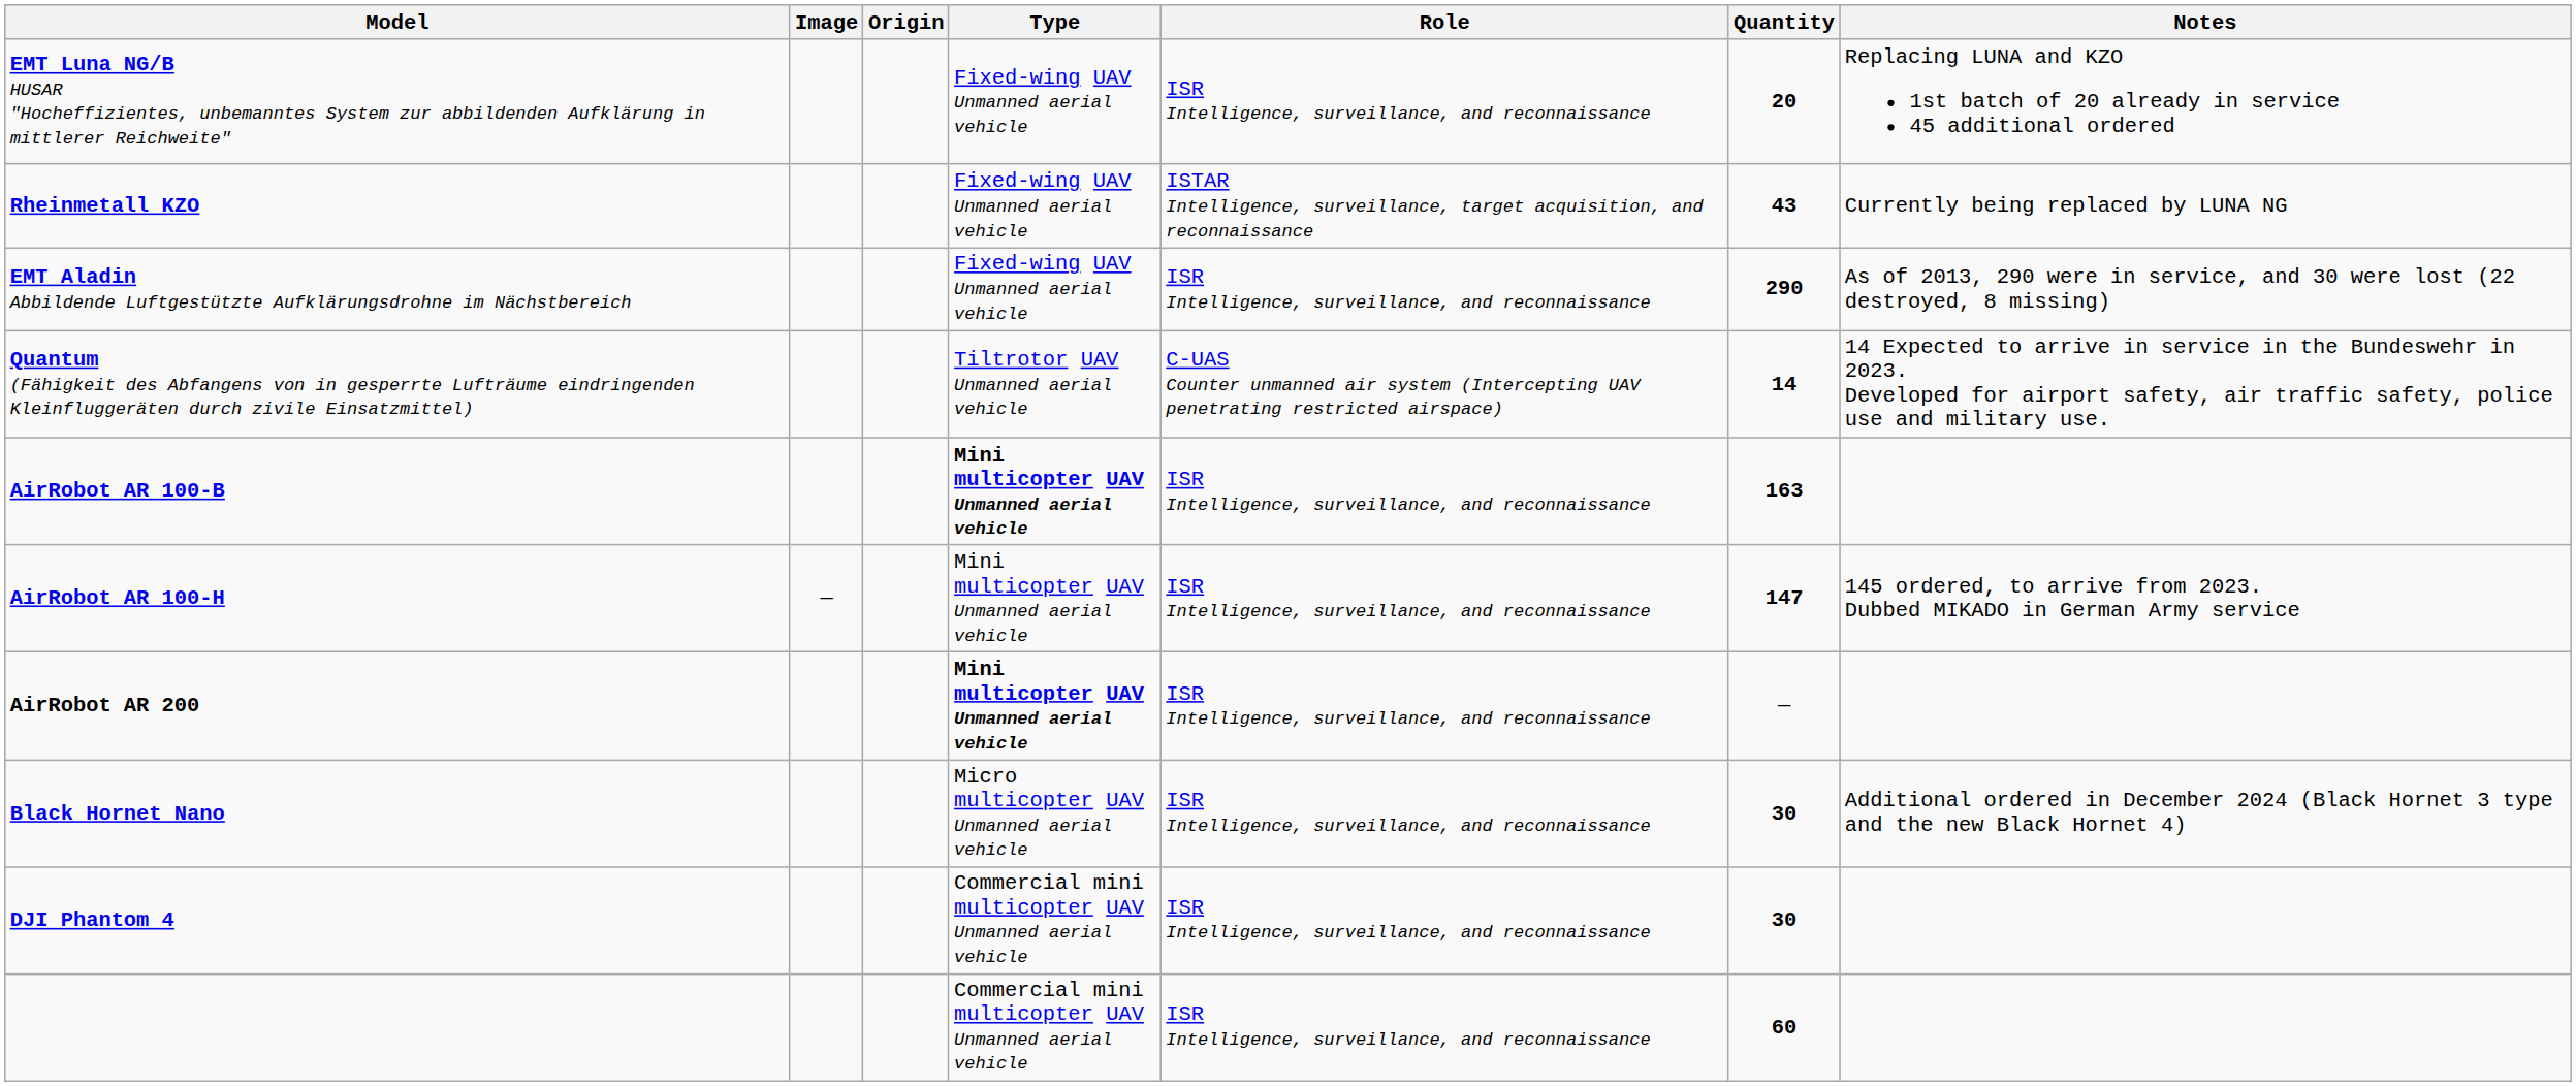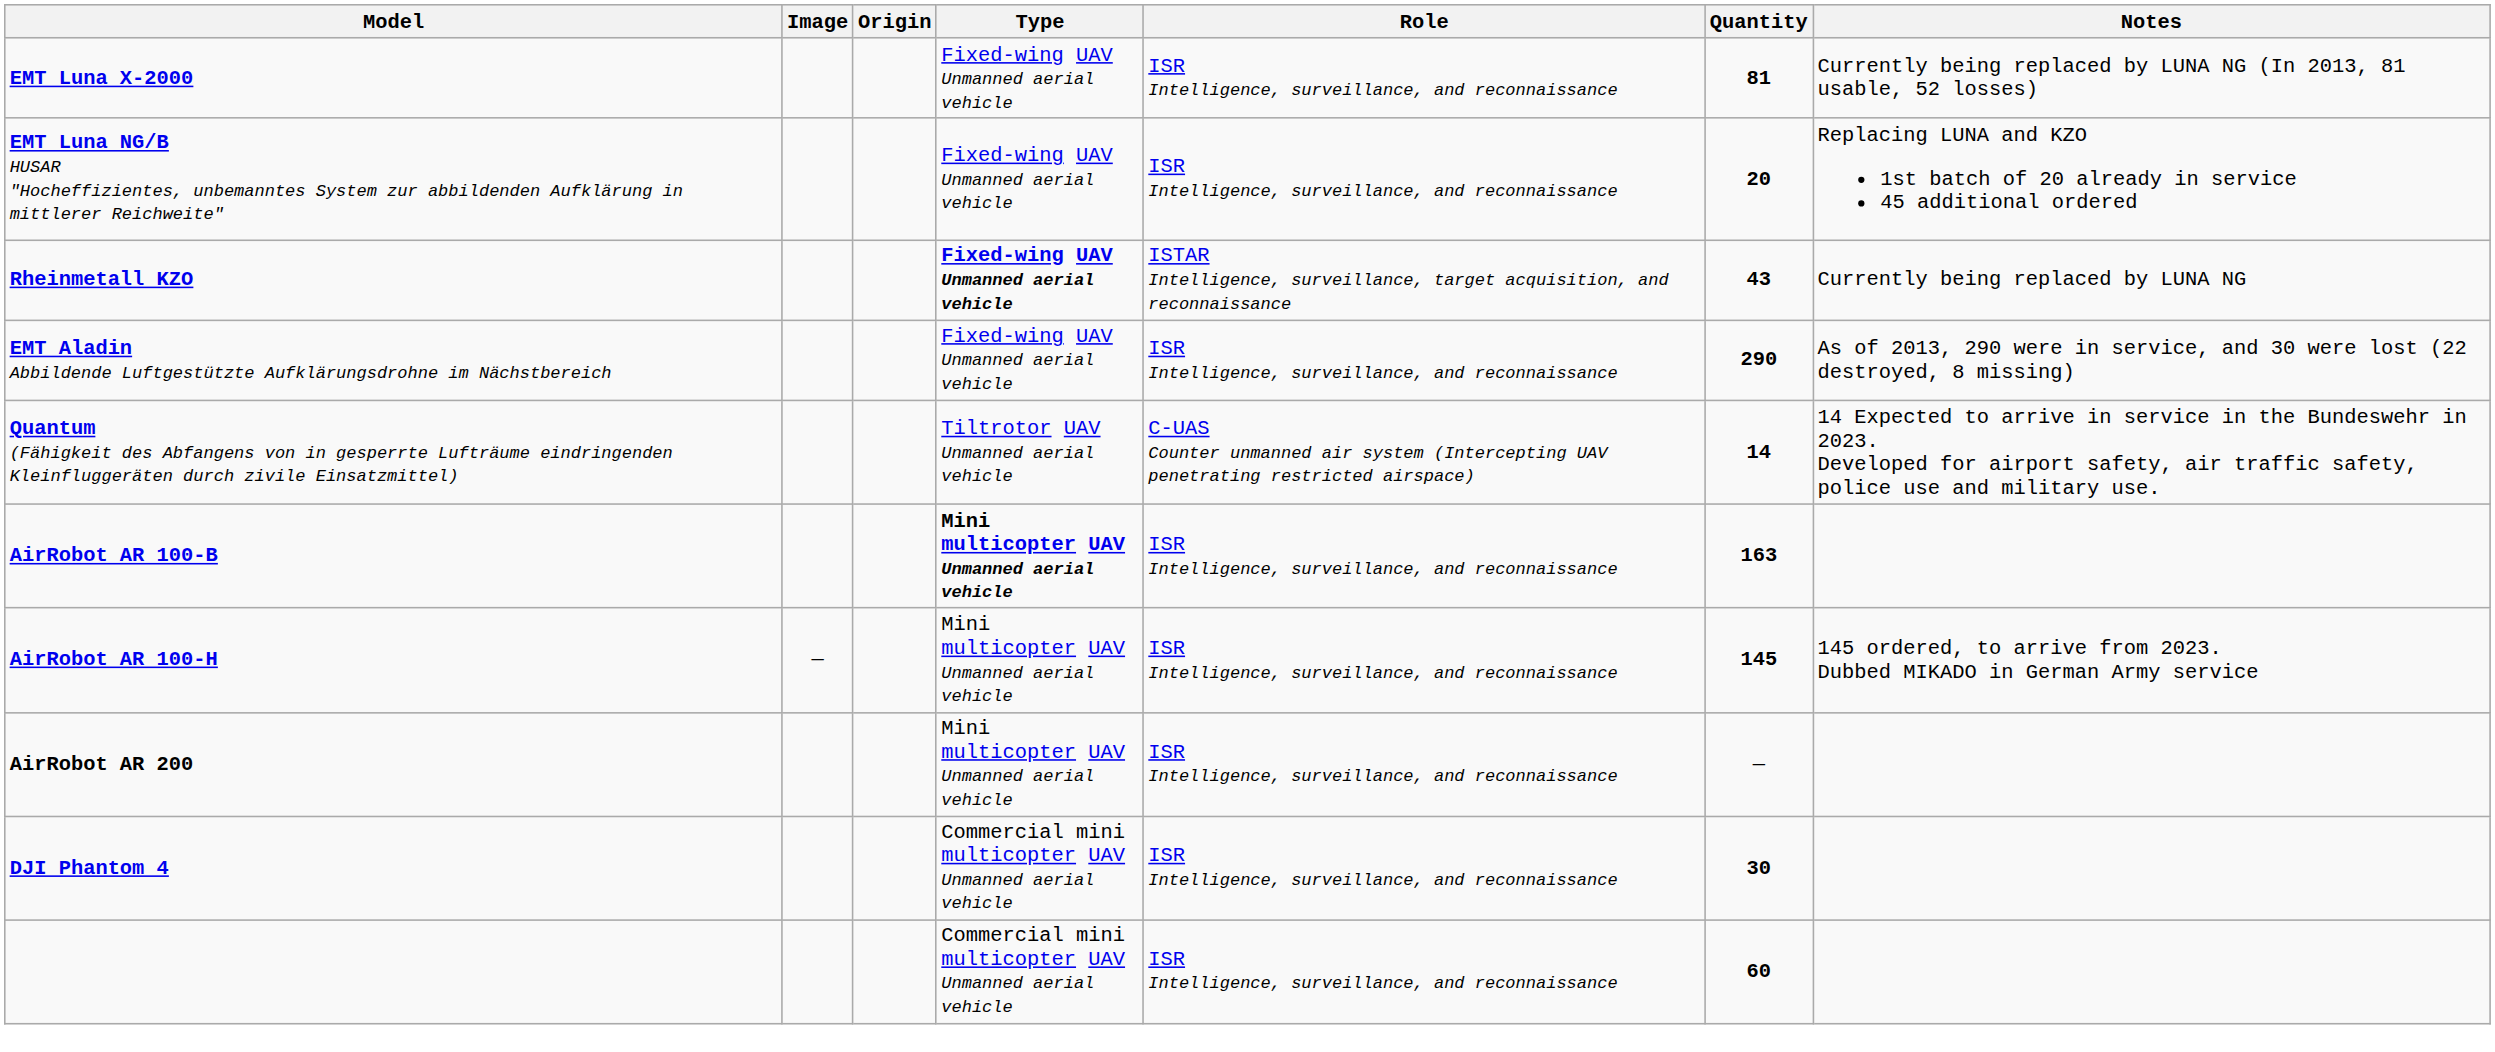 <table class="wikitable" style="width:100%;">
 <tr>
 <th>Model</th>
 <th>Image</th>
 <th>Origin</th>
 <th>Type</th>
 <th>Role</th>
 <th>Quantity</th>
 <th>Notes</th>
+</tr>
+<tr>
+<td><strong><a href='#'>EMT Luna X-2000</a></strong></td>
+<td></td>
+<td></td>
+<td><a href='#'>Fixed-wing</a> <a href='#'>UAV</a><br><em><small>Unmanned aerial vehicle</small></em></td>
+<td><a href='#'>ISR</a><br><small><em>Intelligence, surveillance, and reconnaissance</em></small></td>
+<td style="text-align: center;"><strong>81</strong></td>
+<td>Currently being replaced by LUNA NG (In 2013, 81 usable, 52 losses)</td>
 </tr>
 <tr>
 <td><a href='#'><strong>EMT Luna NG/B</strong></a><br><small><em>HUSAR</em></small><br><small><em>"Hocheffizientes, unbemanntes System zur abbildenden Aufklärung in mittlerer Reichweite"</em></small></td>
 <td></td>
 <td></td>
 <td><a href='#'>Fixed-wing</a> <a href='#'>UAV</a><br><em><small>Unmanned aerial vehicle</small></em></td>
 <td><a href='#'>ISR</a><br><small><em>Intelligence, surveillance, and reconnaissance</em></small></td>
 <td style="text-align: center;"><strong>20</strong></td>
 <td>Replacing LUNA and KZO<br><ul><li>1st batch of 20 already in service</li><li>45 additional ordered</li></ul></td>
 </tr>
 <tr>
 <td><strong><a href='#'>Rheinmetall KZO</a></strong></td>
 <td></td>
 <td></td>
-<td><a href='#'>Fixed-wing</a> <a href='#'>UAV</a><br><em><small>Unmanned aerial vehicle</small></em></td>
+<td><strong><a href='#'>Fixed-wing</a> <a href='#'>UAV</a><br><em><small>Unmanned aerial vehicle</small></em></strong></td>
 <td><a href='#'>ISTAR</a><br><small><em>Intelligence, surveillance, target acquisition, and reconnaissance</em></small></td>
 <td style="text-align: center;"><strong>43</strong></td>
 <td>Currently being replaced by LUNA NG</td>
 </tr>
 <tr>
 <td><strong><a href='#'>EMT Aladin</a></strong><br><em><small>Abbildende Luftgestützte Aufklärungsdrohne im Nächstbereich</small></em></td>
 <td></td>
 <td></td>
 <td><a href='#'>Fixed-wing</a> <a href='#'>UAV</a><br><em><small>Unmanned aerial vehicle</small></em></td>
 <td><a href='#'>ISR</a><br><small><em>Intelligence, surveillance, and reconnaissance</em></small></td>
 <td style="text-align: center;"><strong>290</strong></td>
 <td>As of 2013, 290 were in service, and 30 were lost (22 destroyed, 8 missing)</td>
 </tr>
 <tr>
 <td><strong><a href='#'>Quantum</a></strong> <strong></strong><br>  <small><em>(Fähigkeit des Abfangens von in gesperrte Lufträume eindringenden Kleinfluggeräten durch zivile Einsatzmittel)</em></small></td>
 <td style="text-align: center;"></td>
 <td></td>
 <td><a href='#'>Tiltrotor</a> <a href='#'>UAV</a><br><em><small>Unmanned aerial vehicle</small></em></td>
 <td><a href='#'>C-UAS</a><br><small><em>Counter unmanned air system (Intercepting UAV penetrating restricted airspace)</em></small></td>
 <td style="text-align: center;"><strong>14</strong></td>
 <td>14 Expected to arrive in service in the Bundeswehr in 2023.<br>Developed for airport safety, air traffic safety, police use and military use.</td>
 </tr>
 <tr>
 <td><a href='#'><strong>AirRobot AR 100-B</strong></a></td>
 <td style="text-align: center;"></td>
 <td></td>
 <td><strong>Mini<br><a href='#'>multicopter</a> <a href='#'>UAV</a><br><em><small>Unmanned aerial vehicle</small></em></strong></td>
 <td><a href='#'>ISR</a><br><small><em>Intelligence, surveillance, and reconnaissance</em></small></td>
 <td style="text-align: center;"><strong>163</strong></td>
 <td></td>
 </tr>
 <tr>
 <td><a href='#'><strong>AirRobot AR 100-H</strong></a></td>
 <td style="text-align: center;">—</td>
 <td></td>
 <td>Mini<br><a href='#'>multicopter</a> <a href='#'>UAV</a><br><em><small>Unmanned aerial vehicle</small></em></td>
 <td><a href='#'>ISR</a><br><small><em>Intelligence, surveillance, and reconnaissance</em></small></td>
-<td style="text-align: center;"><strong>147</strong></td>
+<td style="text-align: center;"><strong>145</strong></td>
 <td>145 ordered, to arrive from 2023.<br>Dubbed MIKADO in German Army service</td>
 </tr>
 <tr>
 <td><strong>AirRobot AR 200</strong></td>
 <td></td>
 <td></td>
-<td><strong>Mini<br><a href='#'>multicopter</a> <a href='#'>UAV</a><br><em><small>Unmanned aerial vehicle</small></em></strong></td>
+<td>Mini<br><a href='#'>multicopter</a> <a href='#'>UAV</a><br><em><small>Unmanned aerial vehicle</small></em></td>
 <td><a href='#'>ISR</a><br><small><em>Intelligence, surveillance, and reconnaissance</em></small></td>
 <td style="text-align: center;">—</td>
 <td></td>
-</tr>
-<tr>
-<td><strong><a href='#'>Black Hornet Nano</a></strong></td>
-<td></td>
-<td></td>
-<td>Micro<br><a href='#'>multicopter</a> <a href='#'>UAV</a><br><em><small>Unmanned aerial vehicle</small></em></td>
-<td><a href='#'>ISR</a><br><small><em>Intelligence, surveillance, and reconnaissance</em></small></td>
-<td style="text-align: center;"><strong>30</strong></td>
-<td>Additional ordered in December 2024 (Black Hornet 3 type and the new Black Hornet 4)</td>
 </tr>
 <tr>
 <td><strong><a href='#'>DJI Phantom 4</a></strong></td>
 <td></td>
 <td><small></small></td>
 <td>Commercial mini<br><a href='#'>multicopter</a> <a href='#'>UAV</a><br><em><small>Unmanned aerial vehicle</small></em></td>
 <td><a href='#'>ISR</a><br><small><em>Intelligence, surveillance, and reconnaissance</em></small></td>
 <td style="text-align: center;"><strong>30</strong></td>
 <td></td>
 </tr>
 <tr>
 <td></td>
 <td></td>
 <td><small></small></td>
 <td>Commercial mini<br><a href='#'>multicopter</a> <a href='#'>UAV</a><br><em><small>Unmanned aerial vehicle</small></em></td>
 <td><a href='#'>ISR</a><br><small><em>Intelligence, surveillance, and reconnaissance</em></small></td>
 <td style="text-align: center;"><strong>60</strong></td>
 <td></td>
 </tr>
 </table>
